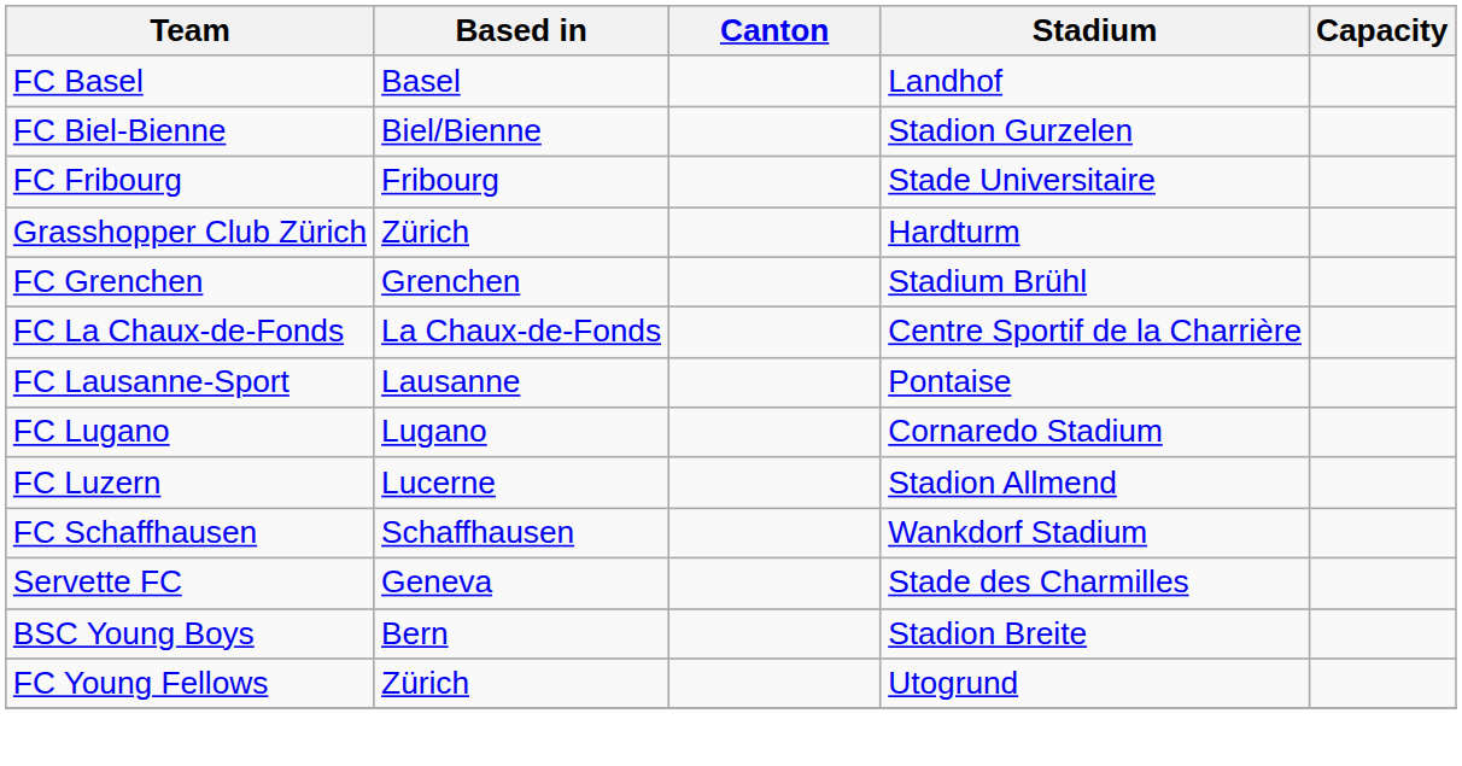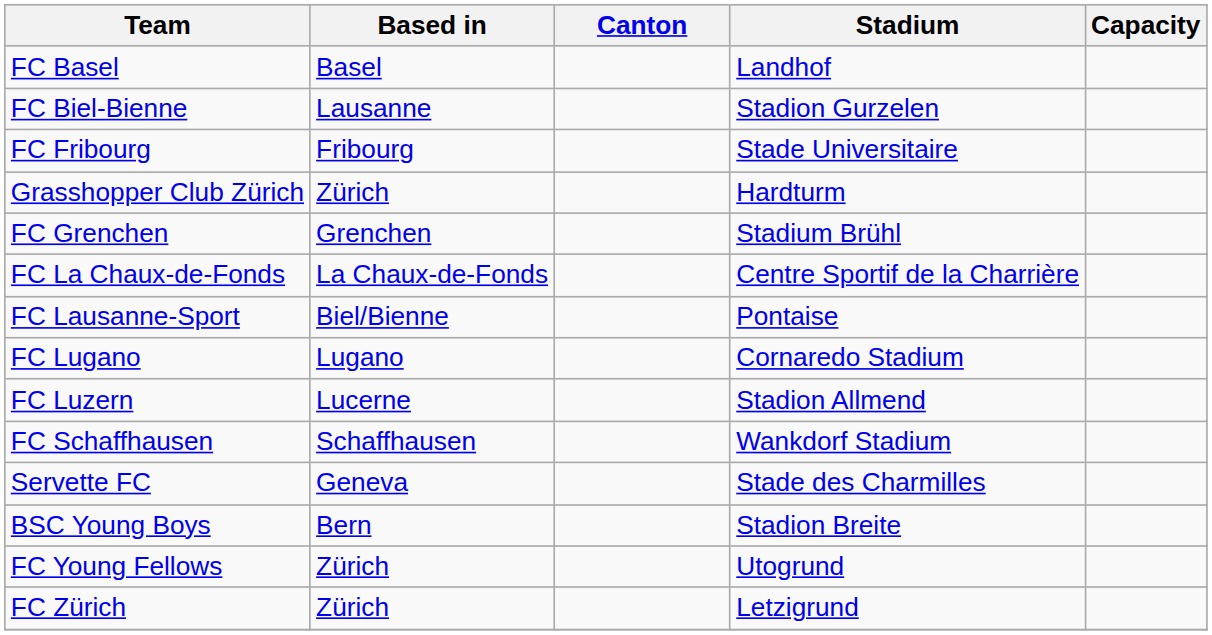 <table class="wikitable sortable" style="text-align: left;">
 <tr>
 <th>Team</th>
 <th>Based in</th>
 <th width="100"><a href='#'>Canton</a></th>
 <th>Stadium</th>
 <th>Capacity</th>
 </tr>
 <tr>
 <td><a href='#'>FC Basel</a></td>
 <td><a href='#'>Basel</a></td>
 <td></td>
 <td><a href='#'>Landhof</a></td>
 <td></td>
 </tr>
 <tr>
 <td><a href='#'>FC Biel-Bienne</a></td>
-<td><a href='#'>Biel/Bienne</a></td>
+<td><a href='#'>Lausanne</a></td>
 <td></td>
 <td><a href='#'>Stadion Gurzelen</a></td>
 <td></td>
 </tr>
 <tr>
 <td><a href='#'>FC Fribourg</a></td>
 <td><a href='#'>Fribourg</a></td>
 <td></td>
 <td><a href='#'>Stade Universitaire</a></td>
 <td></td>
 </tr>
 <tr>
 <td><a href='#'>Grasshopper Club Zürich</a></td>
 <td><a href='#'>Zürich</a></td>
 <td></td>
 <td><a href='#'>Hardturm</a></td>
 <td></td>
 </tr>
 <tr>
 <td><a href='#'>FC Grenchen</a></td>
 <td><a href='#'>Grenchen</a></td>
 <td></td>
 <td><a href='#'>Stadium Brühl</a></td>
 <td></td>
 </tr>
 <tr>
 <td><a href='#'>FC La Chaux-de-Fonds</a></td>
 <td><a href='#'>La Chaux-de-Fonds</a></td>
 <td></td>
 <td><a href='#'>Centre Sportif de la Charrière</a></td>
 <td></td>
 </tr>
 <tr>
 <td><a href='#'>FC Lausanne-Sport</a></td>
-<td><a href='#'>Lausanne</a></td>
+<td><a href='#'>Biel/Bienne</a></td>
 <td></td>
 <td><a href='#'>Pontaise</a></td>
 <td></td>
 </tr>
 <tr>
 <td><a href='#'>FC Lugano</a></td>
 <td><a href='#'>Lugano</a></td>
 <td></td>
 <td><a href='#'>Cornaredo Stadium</a></td>
 <td></td>
 </tr>
 <tr>
 <td><a href='#'>FC Luzern</a></td>
 <td><a href='#'>Lucerne</a></td>
 <td></td>
 <td><a href='#'>Stadion Allmend</a></td>
 <td></td>
 </tr>
 <tr>
 <td><a href='#'>FC Schaffhausen</a></td>
 <td><a href='#'>Schaffhausen</a></td>
 <td></td>
 <td><a href='#'>Wankdorf Stadium</a></td>
 <td></td>
 </tr>
 <tr>
 <td><a href='#'>Servette FC</a></td>
 <td><a href='#'>Geneva</a></td>
 <td></td>
 <td><a href='#'>Stade des Charmilles</a></td>
 <td></td>
 </tr>
 <tr>
 <td><a href='#'>BSC Young Boys</a></td>
 <td><a href='#'>Bern</a></td>
 <td></td>
 <td><a href='#'>Stadion Breite</a></td>
 <td></td>
 </tr>
 <tr>
 <td><a href='#'>FC Young Fellows</a></td>
 <td><a href='#'>Zürich</a></td>
 <td></td>
 <td><a href='#'>Utogrund</a></td>
 <td></td>
 </tr>
 <tr>
+<td><a href='#'>FC Zürich</a></td>
+<td><a href='#'>Zürich</a></td>
+<td></td>
+<td><a href='#'>Letzigrund</a></td>
+<td></td>
+</tr>
+<tr>
 </tr>
 </table>
